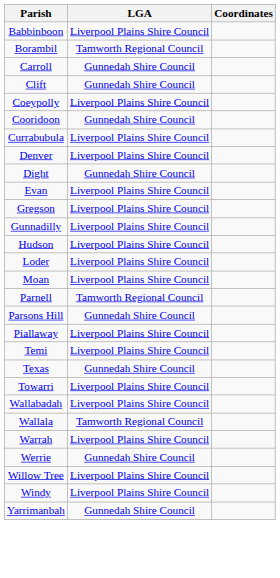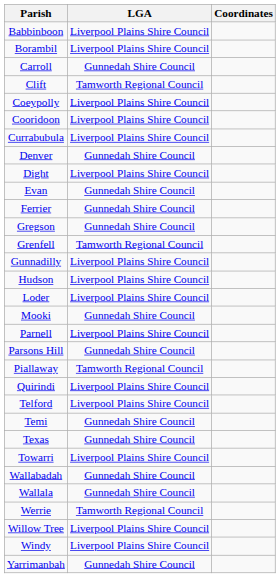 <table class="wikitable" style="text-align:center">
 <tr>
 <th>Parish</th>
 <th>LGA</th>
 <th>Coordinates</th>
 </tr>
 <tr>
 <td><a href='#'>Babbinboon</a></td>
 <td><a href='#'>Liverpool Plains Shire Council</a></td>
 <td></td>
 </tr>
 <tr>
 <td><a href='#'>Borambil</a></td>
-<td><a href='#'>Tamworth Regional Council</a></td>
+<td><a href='#'>Liverpool Plains Shire Council</a></td>
 <td></td>
 </tr>
 <tr>
 <td><a href='#'>Carroll</a></td>
 <td><a href='#'>Gunnedah Shire Council</a></td>
 <td></td>
 </tr>
 <tr>
 <td><a href='#'>Clift</a></td>
-<td><a href='#'>Gunnedah Shire Council</a></td>
+<td><a href='#'>Tamworth Regional Council</a></td>
 <td></td>
 </tr>
 <tr>
 <td><a href='#'>Coeypolly</a></td>
 <td><a href='#'>Liverpool Plains Shire Council</a></td>
 <td></td>
 </tr>
 <tr>
 <td><a href='#'>Cooridoon</a></td>
-<td><a href='#'>Gunnedah Shire Council</a></td>
+<td><a href='#'>Liverpool Plains Shire Council</a></td>
 <td></td>
 </tr>
 <tr>
 <td><a href='#'>Currabubula</a></td>
 <td><a href='#'>Liverpool Plains Shire Council</a></td>
 <td></td>
 </tr>
 <tr>
 <td><a href='#'>Denver</a></td>
+<td><a href='#'>Gunnedah Shire Council</a></td>
+<td></td>
+</tr>
+<tr>
+<td><a href='#'>Dight</a></td>
 <td><a href='#'>Liverpool Plains Shire Council</a></td>
 <td></td>
 </tr>
 <tr>
-<td><a href='#'>Dight</a></td>
+<td><a href='#'>Evan</a></td>
 <td><a href='#'>Gunnedah Shire Council</a></td>
 <td></td>
 </tr>
 <tr>
-<td><a href='#'>Evan</a></td>
-<td><a href='#'>Liverpool Plains Shire Council</a></td>
+<td><a href='#'>Ferrier</a></td>
+<td><a href='#'>Gunnedah Shire Council</a></td>
 <td></td>
 </tr>
 <tr>
 <td><a href='#'>Gregson</a></td>
-<td><a href='#'>Liverpool Plains Shire Council</a></td>
+<td><a href='#'>Gunnedah Shire Council</a></td>
+<td></td>
+</tr>
+<tr>
+<td><a href='#'>Grenfell</a></td>
+<td><a href='#'>Tamworth Regional Council</a></td>
 <td></td>
 </tr>
 <tr>
 <td><a href='#'>Gunnadilly</a></td>
 <td><a href='#'>Liverpool Plains Shire Council</a></td>
 <td></td>
 </tr>
 <tr>
 <td><a href='#'>Hudson</a></td>
 <td><a href='#'>Liverpool Plains Shire Council</a></td>
 <td></td>
 </tr>
 <tr>
 <td><a href='#'>Loder</a></td>
 <td><a href='#'>Liverpool Plains Shire Council</a></td>
 <td></td>
 </tr>
 <tr>
-<td><a href='#'>Moan</a></td>
-<td><a href='#'>Liverpool Plains Shire Council</a></td>
+<td><a href='#'>Mooki</a></td>
+<td><a href='#'>Gunnedah Shire Council</a></td>
 <td></td>
 </tr>
 <tr>
 <td><a href='#'>Parnell</a></td>
-<td><a href='#'>Tamworth Regional Council</a></td>
+<td><a href='#'>Liverpool Plains Shire Council</a></td>
 <td></td>
 </tr>
 <tr>
 <td><a href='#'>Parsons Hill</a></td>
 <td><a href='#'>Gunnedah Shire Council</a></td>
 <td></td>
 </tr>
 <tr>
 <td><a href='#'>Piallaway</a></td>
+<td><a href='#'>Tamworth Regional Council</a></td>
+<td></td>
+</tr>
+<tr>
+<td><a href='#'>Quirindi</a></td>
+<td><a href='#'>Liverpool Plains Shire Council</a></td>
+<td></td>
+</tr>
+<tr>
+<td><a href='#'>Telford</a></td>
 <td><a href='#'>Liverpool Plains Shire Council</a></td>
 <td></td>
 </tr>
 <tr>
 <td><a href='#'>Temi</a></td>
-<td><a href='#'>Liverpool Plains Shire Council</a></td>
+<td><a href='#'>Gunnedah Shire Council</a></td>
 <td></td>
 </tr>
 <tr>
 <td><a href='#'>Texas</a></td>
 <td><a href='#'>Gunnedah Shire Council</a></td>
 <td></td>
 </tr>
 <tr>
 <td><a href='#'>Towarri</a></td>
 <td><a href='#'>Liverpool Plains Shire Council</a></td>
 <td></td>
 </tr>
 <tr>
 <td><a href='#'>Wallabadah</a></td>
-<td><a href='#'>Liverpool Plains Shire Council</a></td>
+<td><a href='#'>Gunnedah Shire Council</a></td>
 <td></td>
 </tr>
 <tr>
 <td><a href='#'>Wallala</a></td>
-<td><a href='#'>Tamworth Regional Council</a></td>
-<td></td>
-</tr>
-<tr>
-<td><a href='#'>Warrah</a></td>
-<td><a href='#'>Liverpool Plains Shire Council</a></td>
+<td><a href='#'>Gunnedah Shire Council</a></td>
 <td></td>
 </tr>
 <tr>
 <td><a href='#'>Werrie</a></td>
-<td><a href='#'>Gunnedah Shire Council</a></td>
+<td><a href='#'>Tamworth Regional Council</a></td>
 <td></td>
 </tr>
 <tr>
 <td><a href='#'>Willow Tree</a></td>
 <td><a href='#'>Liverpool Plains Shire Council</a></td>
 <td></td>
 </tr>
 <tr>
 <td><a href='#'>Windy</a></td>
 <td><a href='#'>Liverpool Plains Shire Council</a></td>
 <td></td>
 </tr>
 <tr>
 <td><a href='#'>Yarrimanbah</a></td>
 <td><a href='#'>Gunnedah Shire Council</a></td>
 <td></td>
 </tr>
 </table>
